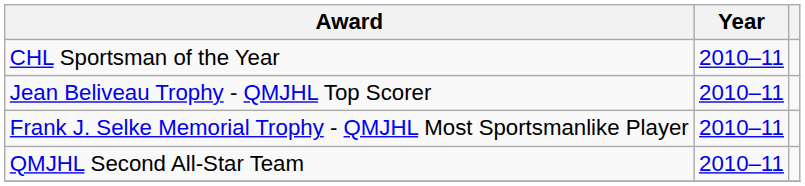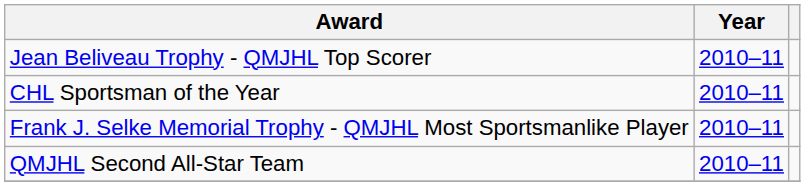 <table class="wikitable">
 <tr>
 <th>Award</th>
 <th>Year</th>
 <th></th>
 </tr>
 <tr>
-<td><a href='#'>CHL</a> Sportsman of the Year</td>
+<td><a href='#'>Jean Beliveau Trophy</a> - <a href='#'>QMJHL</a> Top Scorer</td>
 <td><a href='#'>2010–11</a></td>
 <td></td>
 </tr>
 <tr>
-<td><a href='#'>Jean Beliveau Trophy</a> - <a href='#'>QMJHL</a> Top Scorer</td>
+<td><a href='#'>CHL</a> Sportsman of the Year</td>
 <td><a href='#'>2010–11</a></td>
 <td></td>
 </tr>
 <tr>
 <td><a href='#'>Frank J. Selke Memorial Trophy</a> - <a href='#'>QMJHL</a> Most Sportsmanlike Player</td>
 <td><a href='#'>2010–11</a></td>
 <td></td>
 </tr>
 <tr>
 <td><a href='#'>QMJHL</a> Second All-Star Team</td>
 <td><a href='#'>2010–11</a></td>
 <td></td>
 </tr>
 <tr>
 </tr>
 </table>
